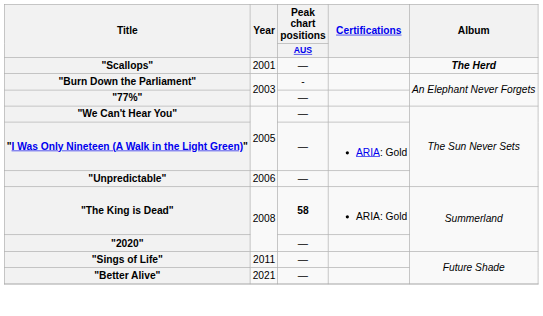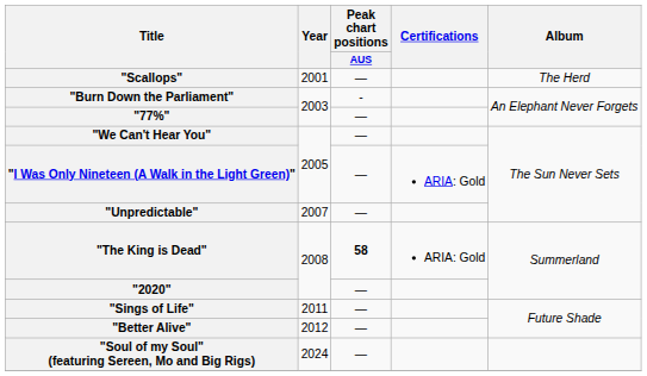 <table class="wikitable plainrowheaders" style=text-align:center;>
 <tr>
 <th scope="col" rowspan="2">Title</th>
 <th scope="col" rowspan="2">Year</th>
 <th scope="col" colspan="1">Peak chart positions</th>
 <th scope="col" rowspan="2"><a href='#'>Certifications</a></th>
 <th scope="col" rowspan="2">Album</th>
 </tr>
 <tr>
 <th scope="col" style="width:2.5em;font-size:85%;"><a href='#'>AUS</a><br></th>
 </tr>
 <tr>
 <th scope="row">"Scallops"</th>
 <td>2001</td>
 <td>—</td>
 <td></td>
-<td><strong><em>The Herd</em></strong></td>
+<td><em>The Herd</em></td>
 </tr>
 <tr>
 <th scope="row">"Burn Down the Parliament"</th>
 <td rowspan="2">2003</td>
 <td>-</td>
 <td></td>
 <td rowspan="2"><em>An Elephant Never Forgets</em></td>
 </tr>
 <tr>
 <th scope="row">"77%"</th>
 <td>—</td>
 <td></td>
 </tr>
 <tr>
 <th scope="row">"We Can't Hear You"</th>
 <td rowspan="2">2005</td>
 <td>—</td>
 <td></td>
 <td rowspan="3"><em>The Sun Never Sets</em></td>
 </tr>
 <tr>
 <th scope="row">"<a href='#'>I Was Only Nineteen (A Walk in the Light Green)</a>" <br> </th>
 <td>—</td>
 <td><br><ul><li><a href='#'>ARIA</a>: Gold</li></ul></td>
 </tr>
 <tr>
 <th scope="row">"Unpredictable"</th>
-<td>2006</td>
+<td>2007</td>
 <td>—</td>
 <td></td>
 </tr>
 <tr>
 <th scope="row">"The King is Dead"</th>
 <td rowspan="2">2008</td>
 <td><strong>58</strong></td>
 <td><br><ul><li>ARIA: Gold</li></ul></td>
 <td rowspan="2"><em>Summerland</em></td>
 </tr>
 <tr>
 <th scope="row">"2020"</th>
 <td>—</td>
 <td></td>
 </tr>
 <tr>
 <th scope="row">"Sings of Life"</th>
 <td>2011</td>
 <td>—</td>
 <td></td>
 <td rowspan="2"><em>Future Shade</em></td>
 </tr>
 <tr>
 <th scope="row">"Better Alive"</th>
-<td>2021</td>
+<td>2012</td>
 <td>—</td>
+<td></td>
+</tr>
+<tr>
+<th scope="row">"Soul of my Soul" <br>(featuring Sereen, Mo and Big Rigs)</th>
+<td>2024</td>
+<td>—</td>
+<td></td>
 <td></td>
 </tr>
 <tr>
 </tr>
 </table>
